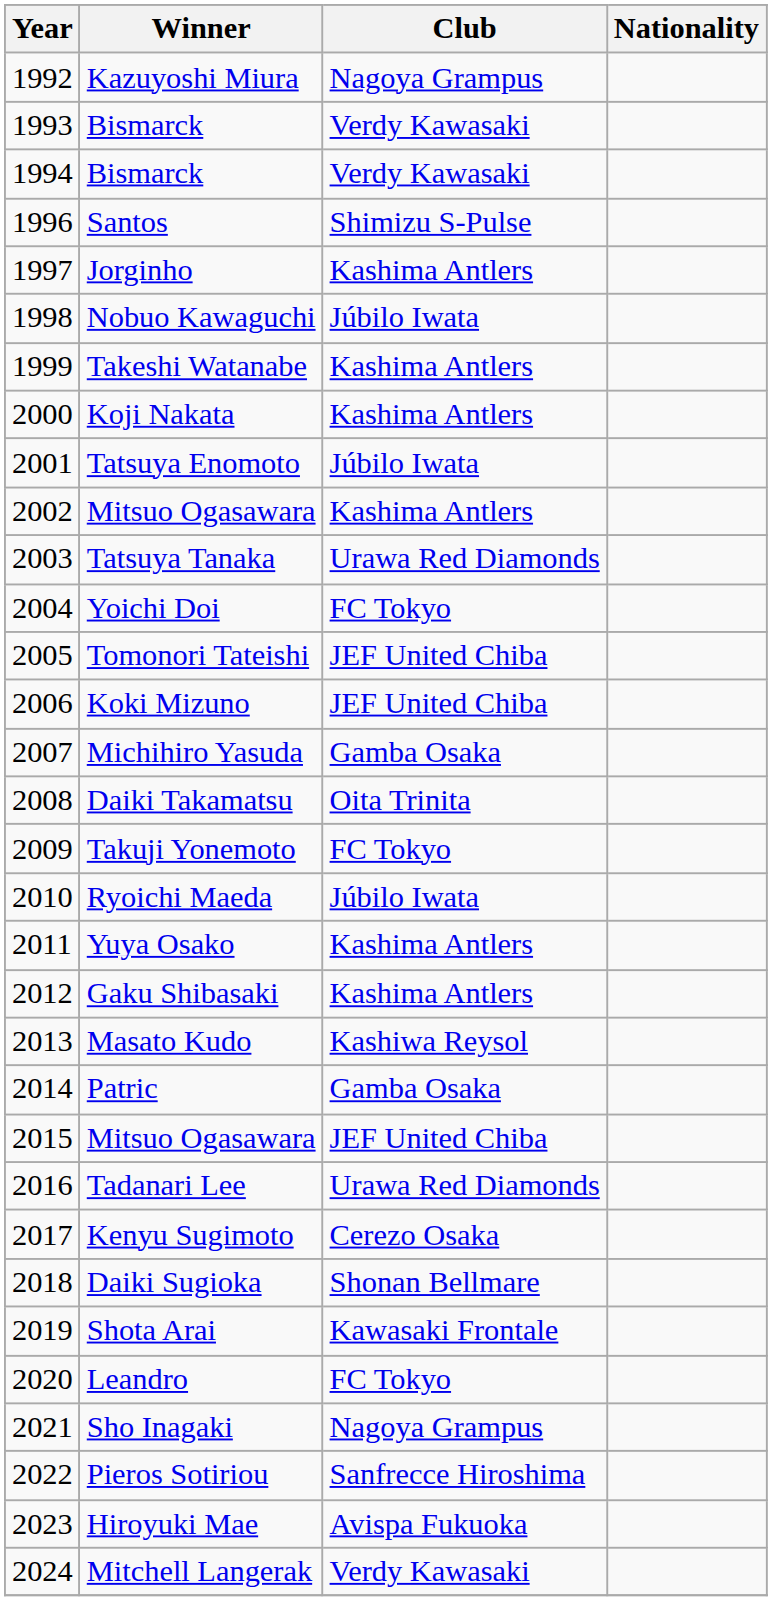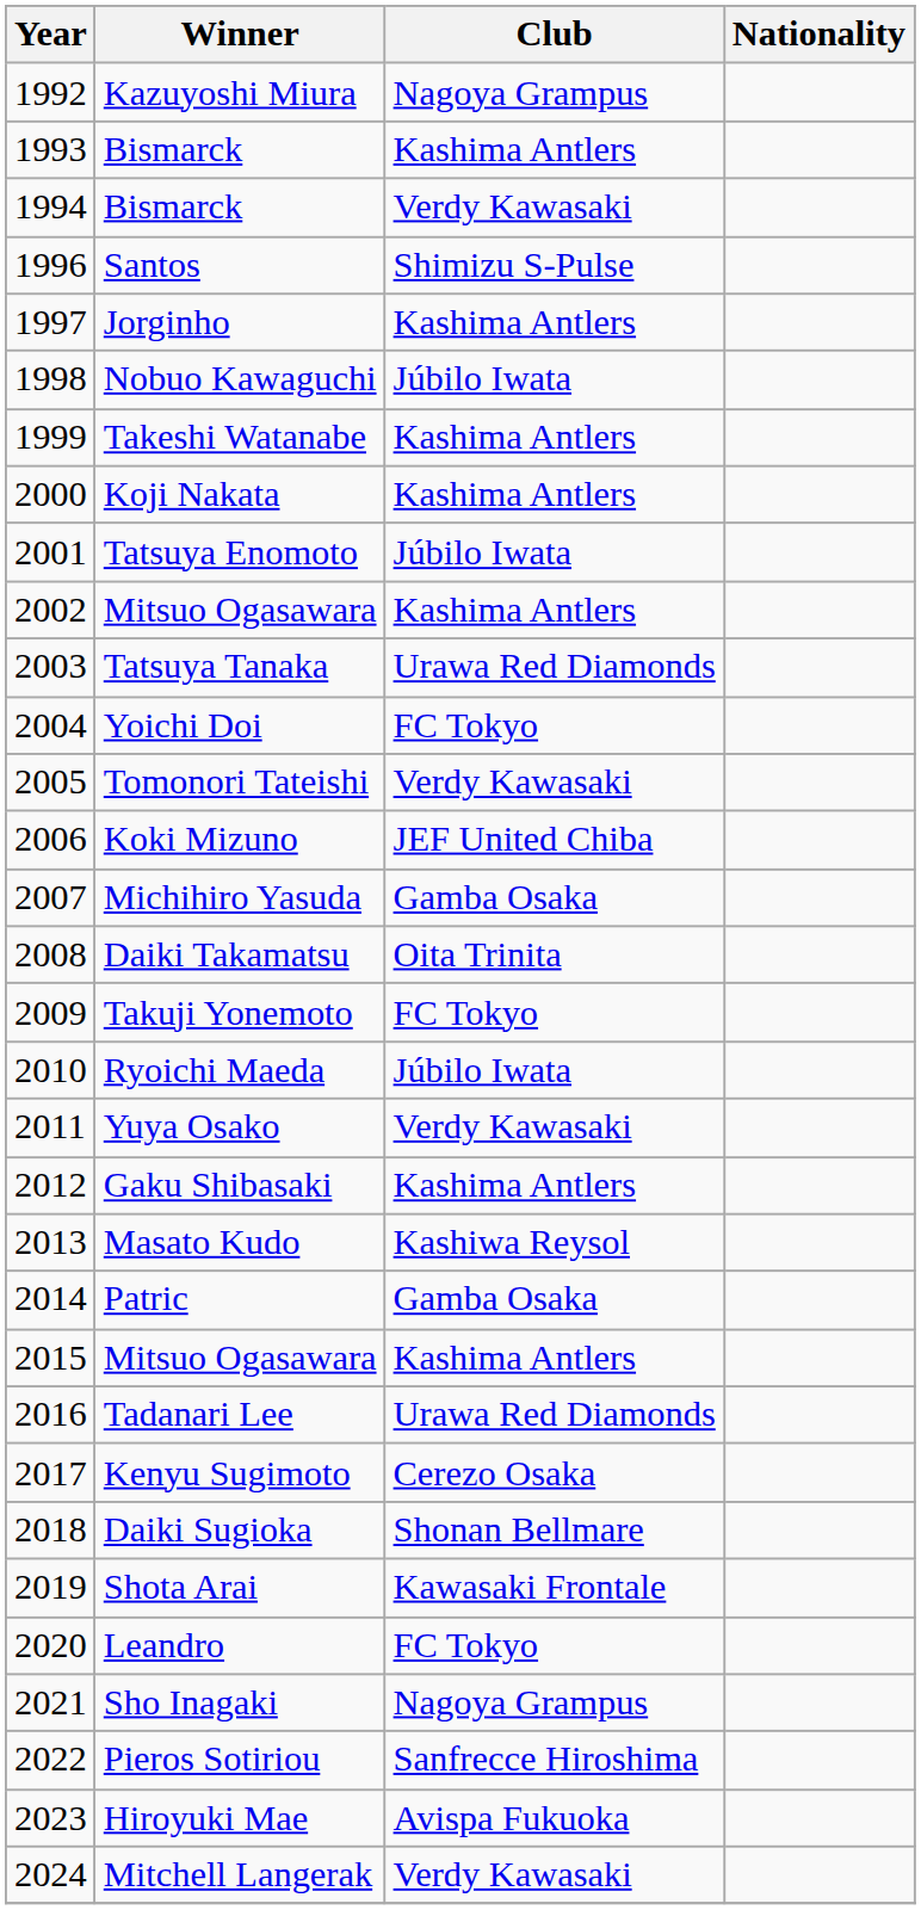 <table class="wikitable">
 <tr>
 <th>Year</th>
 <th>Winner</th>
 <th>Club</th>
 <th>Nationality</th>
 </tr>
 <tr>
 <td>1992</td>
 <td><a href='#'>Kazuyoshi Miura</a></td>
 <td><a href='#'>Nagoya Grampus</a></td>
 <td></td>
 </tr>
 <tr>
 <td>1993</td>
 <td><a href='#'>Bismarck</a></td>
-<td><a href='#'>Verdy Kawasaki</a></td>
+<td><a href='#'>Kashima Antlers</a></td>
 <td></td>
 </tr>
 <tr>
 <td>1994</td>
 <td><a href='#'>Bismarck</a></td>
 <td><a href='#'>Verdy Kawasaki</a></td>
 <td></td>
 </tr>
 <tr>
 <td>1996</td>
 <td><a href='#'>Santos</a></td>
 <td><a href='#'>Shimizu S-Pulse</a></td>
 <td></td>
 </tr>
 <tr>
 <td>1997</td>
 <td><a href='#'>Jorginho</a></td>
 <td><a href='#'>Kashima Antlers</a></td>
 <td></td>
 </tr>
 <tr>
 <td>1998</td>
 <td><a href='#'>Nobuo Kawaguchi</a></td>
 <td><a href='#'>Júbilo Iwata</a></td>
 <td></td>
 </tr>
 <tr>
 <td>1999</td>
 <td><a href='#'>Takeshi Watanabe</a></td>
 <td><a href='#'>Kashima Antlers</a></td>
 <td></td>
 </tr>
 <tr>
 <td>2000</td>
 <td><a href='#'>Koji Nakata</a></td>
 <td><a href='#'>Kashima Antlers</a></td>
 <td></td>
 </tr>
 <tr>
 <td>2001</td>
 <td><a href='#'>Tatsuya Enomoto</a></td>
 <td><a href='#'>Júbilo Iwata</a></td>
 <td></td>
 </tr>
 <tr>
 <td>2002</td>
 <td><a href='#'>Mitsuo Ogasawara</a></td>
 <td><a href='#'>Kashima Antlers</a></td>
 <td></td>
 </tr>
 <tr>
 <td>2003</td>
 <td><a href='#'>Tatsuya Tanaka</a></td>
 <td><a href='#'>Urawa Red Diamonds</a></td>
 <td></td>
 </tr>
 <tr>
 <td>2004</td>
 <td><a href='#'>Yoichi Doi</a></td>
 <td><a href='#'>FC Tokyo</a></td>
 <td></td>
 </tr>
 <tr>
 <td>2005</td>
 <td><a href='#'>Tomonori Tateishi</a></td>
-<td><a href='#'>JEF United Chiba</a></td>
+<td><a href='#'>Verdy Kawasaki</a></td>
 <td></td>
 </tr>
 <tr>
 <td>2006</td>
 <td><a href='#'>Koki Mizuno</a></td>
 <td><a href='#'>JEF United Chiba</a></td>
 <td></td>
 </tr>
 <tr>
 <td>2007</td>
 <td><a href='#'>Michihiro Yasuda</a></td>
 <td><a href='#'>Gamba Osaka</a></td>
 <td></td>
 </tr>
 <tr>
 <td>2008</td>
 <td><a href='#'>Daiki Takamatsu</a></td>
 <td><a href='#'>Oita Trinita</a></td>
 <td></td>
 </tr>
 <tr>
 <td>2009</td>
 <td><a href='#'>Takuji Yonemoto</a></td>
 <td><a href='#'>FC Tokyo</a></td>
 <td></td>
 </tr>
 <tr>
 <td>2010</td>
 <td><a href='#'>Ryoichi Maeda</a></td>
 <td><a href='#'>Júbilo Iwata</a></td>
 <td></td>
 </tr>
 <tr>
 <td>2011</td>
 <td><a href='#'>Yuya Osako</a></td>
-<td><a href='#'>Kashima Antlers</a></td>
+<td><a href='#'>Verdy Kawasaki</a></td>
 <td></td>
 </tr>
 <tr>
 <td>2012</td>
 <td><a href='#'>Gaku Shibasaki</a></td>
 <td><a href='#'>Kashima Antlers</a></td>
 <td></td>
 </tr>
 <tr>
 <td>2013</td>
 <td><a href='#'>Masato Kudo</a></td>
 <td><a href='#'>Kashiwa Reysol</a></td>
 <td></td>
 </tr>
 <tr>
 <td>2014</td>
 <td><a href='#'>Patric</a></td>
 <td><a href='#'>Gamba Osaka</a></td>
 <td></td>
 </tr>
 <tr>
 <td>2015</td>
 <td><a href='#'>Mitsuo Ogasawara</a></td>
-<td><a href='#'>JEF United Chiba</a></td>
+<td><a href='#'>Kashima Antlers</a></td>
 <td></td>
 </tr>
 <tr>
 <td>2016</td>
 <td><a href='#'>Tadanari Lee</a></td>
 <td><a href='#'>Urawa Red Diamonds</a></td>
 <td></td>
 </tr>
 <tr>
 <td>2017</td>
 <td><a href='#'>Kenyu Sugimoto</a></td>
 <td><a href='#'>Cerezo Osaka</a></td>
 <td></td>
 </tr>
 <tr>
 <td>2018</td>
 <td><a href='#'>Daiki Sugioka</a></td>
 <td><a href='#'>Shonan Bellmare</a></td>
 <td></td>
 </tr>
 <tr>
 <td>2019</td>
 <td><a href='#'>Shota Arai</a></td>
 <td><a href='#'>Kawasaki Frontale</a></td>
 <td></td>
 </tr>
 <tr>
 <td>2020</td>
 <td><a href='#'>Leandro</a></td>
 <td><a href='#'>FC Tokyo</a></td>
 <td></td>
 </tr>
 <tr>
 <td>2021</td>
 <td><a href='#'>Sho Inagaki</a></td>
 <td><a href='#'>Nagoya Grampus</a></td>
 <td></td>
 </tr>
 <tr>
 <td>2022</td>
 <td><a href='#'>Pieros Sotiriou</a></td>
 <td><a href='#'>Sanfrecce Hiroshima</a></td>
 <td></td>
 </tr>
 <tr>
 <td>2023</td>
 <td><a href='#'>Hiroyuki Mae</a></td>
 <td><a href='#'>Avispa Fukuoka</a></td>
 <td></td>
 </tr>
 <tr>
 <td>2024</td>
 <td><a href='#'>Mitchell Langerak</a></td>
 <td><a href='#'>Verdy Kawasaki</a></td>
 <td></td>
 </tr>
 <tr>
 </tr>
 </table>
